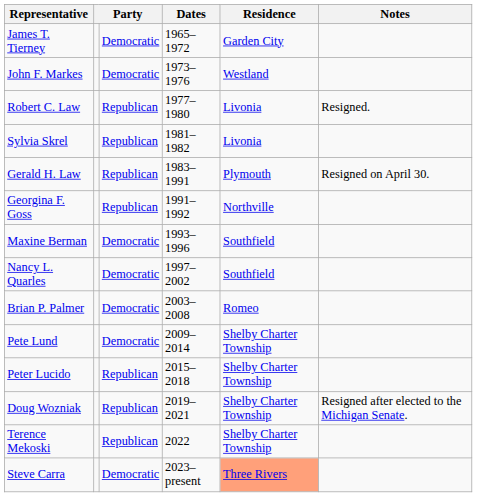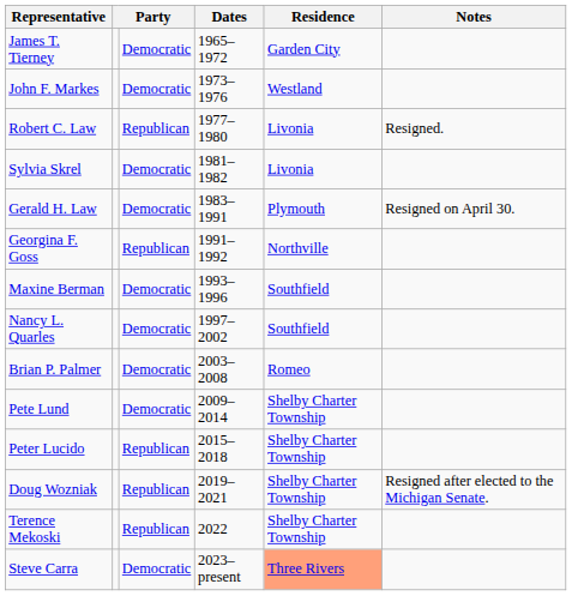 <table class=wikitable>
 <tr valign=bottom>
 <th>Representative</th>
 <th colspan="2">Party</th>
 <th>Dates</th>
 <th>Residence</th>
 <th>Notes</th>
 </tr>
 <tr>
 <td><a href='#'>James T. Tierney</a></td>
 <td bgcolor=></td>
 <td><a href='#'>Democratic</a></td>
 <td>1965–1972</td>
 <td><a href='#'>Garden City</a></td>
 <td></td>
 </tr>
 <tr>
 <td><a href='#'>John F. Markes</a></td>
 <td bgcolor=></td>
 <td><a href='#'>Democratic</a></td>
 <td>1973–1976</td>
 <td><a href='#'>Westland</a></td>
 <td></td>
 </tr>
 <tr>
 <td><a href='#'>Robert C. Law</a></td>
 <td bgcolor=></td>
 <td><a href='#'>Republican</a></td>
 <td>1977–1980</td>
 <td><a href='#'>Livonia</a></td>
 <td>Resigned.</td>
 </tr>
 <tr>
 <td><a href='#'>Sylvia Skrel</a></td>
 <td bgcolor=></td>
-<td><a href='#'>Republican</a></td>
+<td><a href='#'>Democratic</a></td>
 <td>1981–1982</td>
 <td><a href='#'>Livonia</a></td>
 <td></td>
 </tr>
 <tr>
 <td><a href='#'>Gerald H. Law</a></td>
 <td bgcolor=></td>
-<td><a href='#'>Republican</a></td>
+<td><a href='#'>Democratic</a></td>
 <td>1983–1991</td>
 <td><a href='#'>Plymouth</a></td>
 <td>Resigned on April 30.</td>
 </tr>
 <tr>
 <td><a href='#'>Georgina F. Goss</a></td>
 <td bgcolor=></td>
 <td><a href='#'>Republican</a></td>
 <td>1991–1992</td>
 <td><a href='#'>Northville</a></td>
 <td></td>
 </tr>
 <tr>
 <td><a href='#'>Maxine Berman</a></td>
 <td bgcolor=></td>
 <td><a href='#'>Democratic</a></td>
 <td>1993–1996</td>
 <td><a href='#'>Southfield</a></td>
 <td></td>
 </tr>
 <tr>
 <td><a href='#'>Nancy L. Quarles</a></td>
 <td bgcolor=></td>
 <td><a href='#'>Democratic</a></td>
 <td>1997–2002</td>
 <td><a href='#'>Southfield</a></td>
 <td></td>
 </tr>
 <tr>
 <td><a href='#'>Brian P. Palmer</a></td>
 <td bgcolor=></td>
 <td><a href='#'>Democratic</a></td>
 <td>2003–2008</td>
 <td><a href='#'>Romeo</a></td>
 <td></td>
 </tr>
 <tr>
 <td><a href='#'>Pete Lund</a></td>
 <td bgcolor=></td>
 <td><a href='#'>Democratic</a></td>
 <td>2009–2014</td>
 <td><a href='#'>Shelby Charter Township</a></td>
 <td></td>
 </tr>
 <tr>
 <td><a href='#'>Peter Lucido</a></td>
 <td bgcolor=></td>
 <td><a href='#'>Republican</a></td>
 <td>2015–2018</td>
 <td><a href='#'>Shelby Charter Township</a></td>
 <td></td>
 </tr>
 <tr>
 <td><a href='#'>Doug Wozniak</a></td>
 <td bgcolor=></td>
 <td><a href='#'>Republican</a></td>
 <td>2019–2021</td>
 <td><a href='#'>Shelby Charter Township</a></td>
 <td>Resigned after elected to the <a href='#'>Michigan Senate</a>.</td>
 </tr>
 <tr>
 <td><a href='#'>Terence Mekoski</a></td>
 <td bgcolor=></td>
 <td><a href='#'>Republican</a></td>
 <td>2022</td>
 <td><a href='#'>Shelby Charter Township</a></td>
 <td></td>
 </tr>
 <tr>
 <td><a href='#'>Steve Carra</a></td>
 <td bgcolor=></td>
 <td><a href='#'>Democratic</a></td>
 <td>2023–present</td>
 <td style="background: lightsalmon;"><a href='#'>Three Rivers</a></td>
 <td></td>
 </tr>
 </table>
